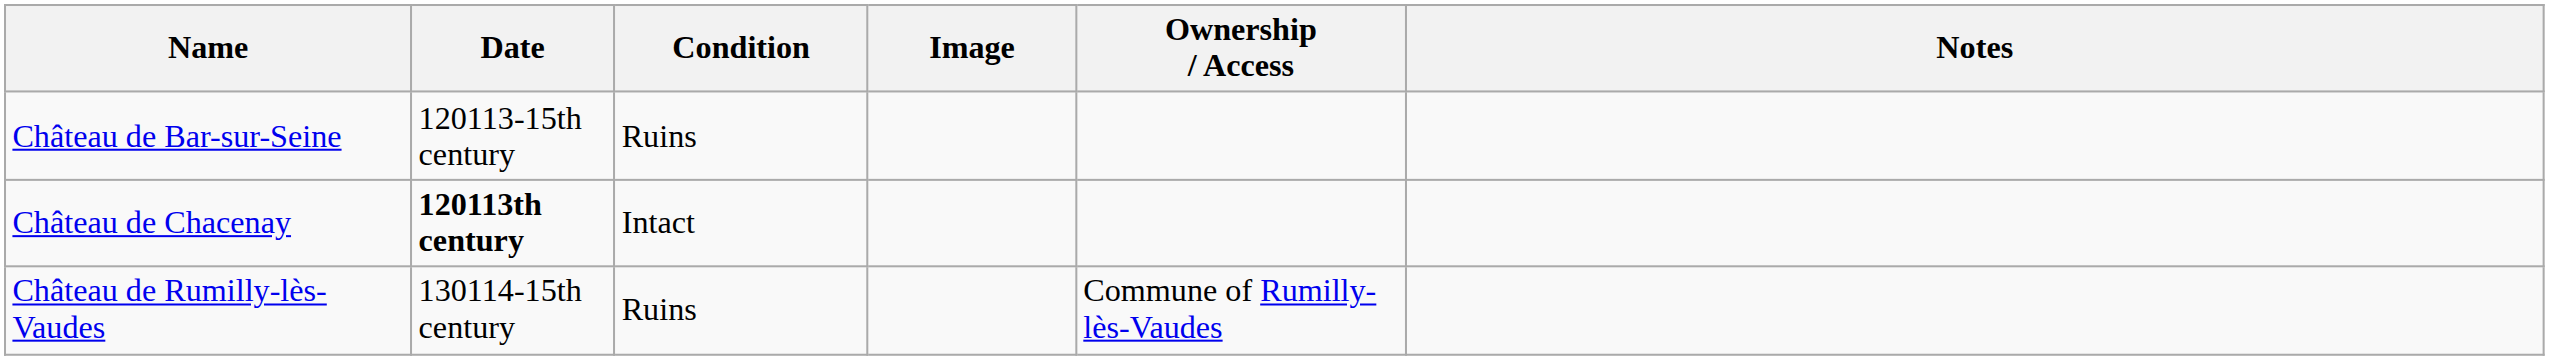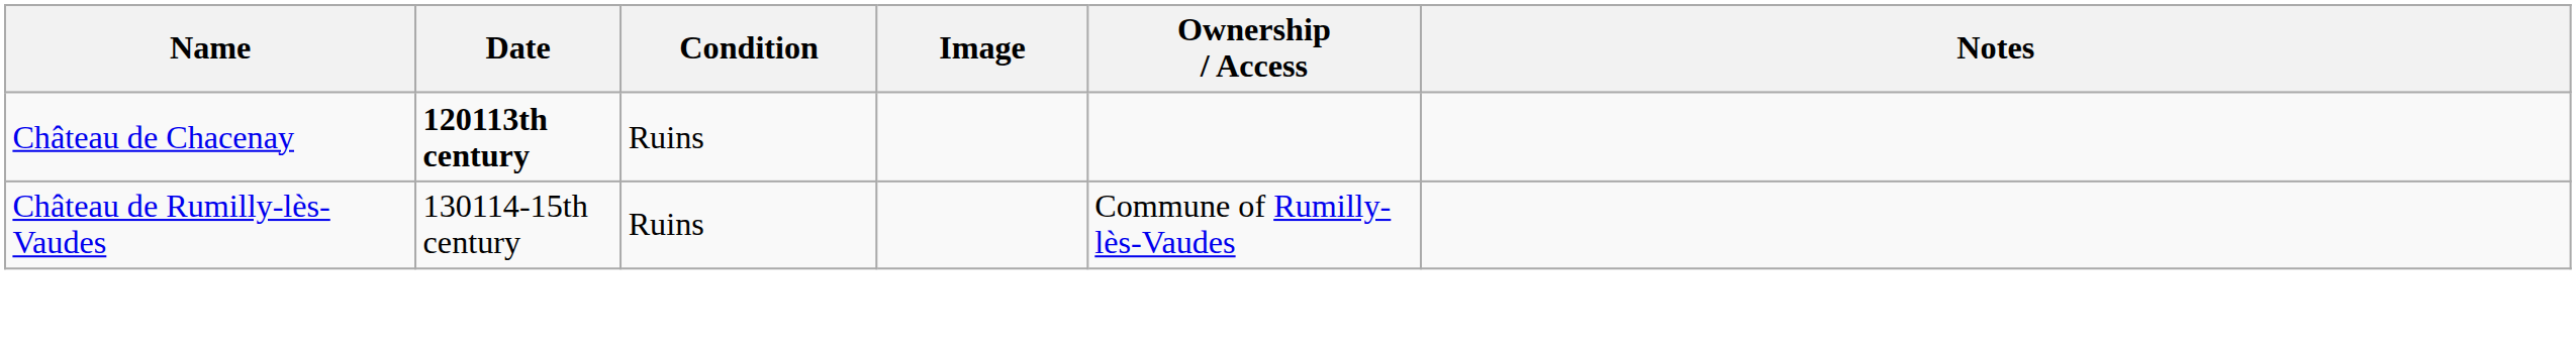 <table class="wikitable sortable" width="100%">
 <tr>
 <th width="16%">Name<br></th>
 <th width="8%">Date<br></th>
 <th width="10%">Condition<br></th>
 <th class="unsortable" width="96px">Image</th>
 <th width="13%">Ownership<br>/ Access</th>
 <th class="unsortable">Notes</th>
 </tr>
 <tr>
-<td><a href='#'>Château de Bar-sur-Seine</a></td>
-<td><span>1201</span>13-15th century</td>
-<td>Ruins</td>
-<td></td>
-<td></td>
-<td></td>
-</tr>
-<tr>
 <td><a href='#'>Château de Chacenay</a></td>
 <td><strong><span>1201</span>13th century</strong></td>
-<td>Intact</td>
+<td>Ruins</td>
 <td></td>
 <td></td>
 <td></td>
 </tr>
 <tr>
 <td><a href='#'>Château de Rumilly-lès-Vaudes</a></td>
 <td><span>1301</span>14-15th century</td>
 <td>Ruins</td>
 <td></td>
 <td>Commune of <a href='#'>Rumilly-lès-Vaudes</a></td>
 <td></td>
 </tr>
 </table>
